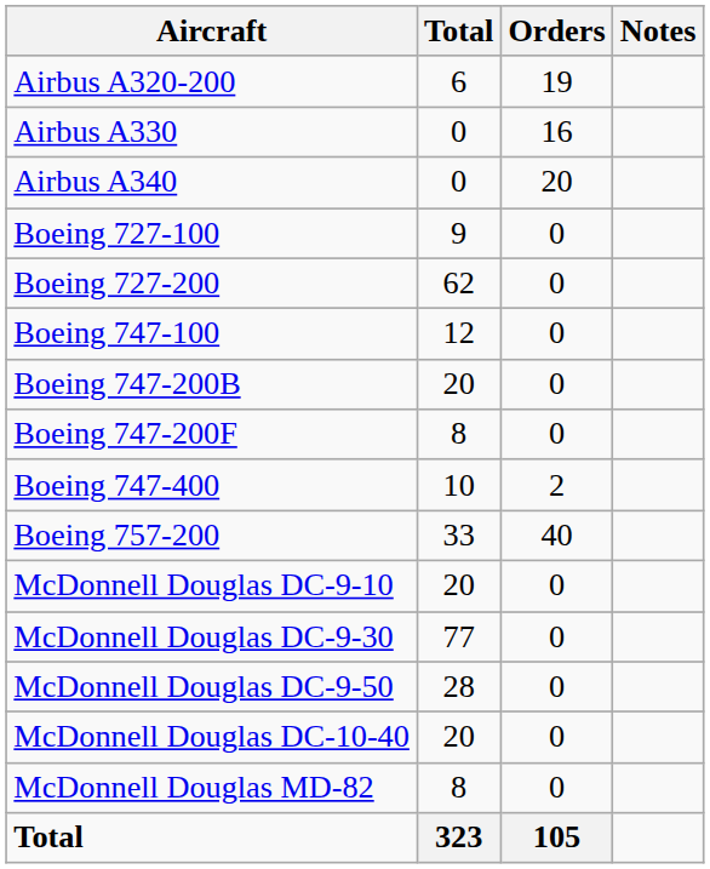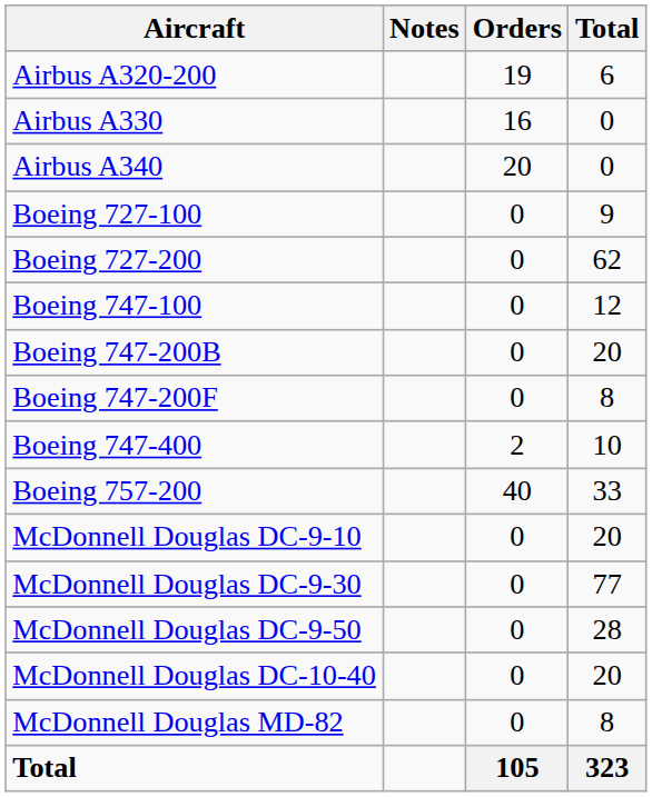 <table class="wikitable" style="margin:0.5em auto">
 <tr>
 <th>Aircraft</th>
+<th>Notes</th>
+<th>Orders</th>
 <th>Total</th>
-<th>Orders</th>
-<th>Notes</th>
 </tr>
 <tr>
 <td><a href='#'>Airbus A320-200</a></td>
+<td></td>
+<td align="center">19</td>
 <td align="center">6</td>
-<td align="center">19</td>
-<td></td>
 </tr>
 <tr>
 <td><a href='#'>Airbus A330</a></td>
+<td></td>
+<td align="center">16</td>
 <td align="center">0</td>
-<td align="center">16</td>
-<td></td>
 </tr>
 <tr>
 <td><a href='#'>Airbus A340</a></td>
+<td></td>
+<td align="center">20</td>
 <td align="center">0</td>
-<td align="center">20</td>
-<td></td>
 </tr>
 <tr>
 <td><a href='#'>Boeing 727-100</a></td>
+<td></td>
+<td align="center">0</td>
 <td align="center">9</td>
-<td align="center">0</td>
-<td></td>
 </tr>
 <tr>
 <td><a href='#'>Boeing 727-200</a></td>
+<td></td>
+<td align="center">0</td>
 <td align="center">62</td>
-<td align="center">0</td>
-<td></td>
 </tr>
 <tr>
 <td><a href='#'>Boeing 747-100</a></td>
+<td></td>
+<td align="center">0</td>
 <td align="center">12</td>
-<td align="center">0</td>
-<td></td>
 </tr>
 <tr>
 <td><a href='#'>Boeing 747-200B</a></td>
+<td></td>
+<td align="center">0</td>
 <td align="center">20</td>
-<td align="center">0</td>
-<td></td>
 </tr>
 <tr>
 <td><a href='#'>Boeing 747-200F</a></td>
+<td></td>
+<td align="center">0</td>
 <td align="center">8</td>
-<td align="center">0</td>
-<td></td>
 </tr>
 <tr>
 <td><a href='#'>Boeing 747-400</a></td>
+<td></td>
+<td align="center">2</td>
 <td align="center">10</td>
-<td align="center">2</td>
-<td></td>
 </tr>
 <tr>
 <td><a href='#'>Boeing 757-200</a></td>
+<td></td>
+<td align="center">40</td>
 <td align="center">33</td>
-<td align="center">40</td>
-<td></td>
 </tr>
 <tr>
 <td><a href='#'>McDonnell Douglas DC-9-10</a></td>
+<td></td>
+<td align="center">0</td>
 <td align="center">20</td>
-<td align="center">0</td>
-<td></td>
 </tr>
 <tr>
 <td><a href='#'>McDonnell Douglas DC-9-30</a></td>
+<td></td>
+<td align="center">0</td>
 <td align="center">77</td>
-<td align="center">0</td>
-<td></td>
 </tr>
 <tr>
 <td><a href='#'>McDonnell Douglas DC-9-50</a></td>
+<td></td>
+<td align="center">0</td>
 <td align="center">28</td>
-<td align="center">0</td>
-<td></td>
 </tr>
 <tr>
 <td><a href='#'>McDonnell Douglas DC-10-40</a></td>
+<td></td>
+<td align="center">0</td>
 <td align="center">20</td>
-<td align="center">0</td>
-<td></td>
 </tr>
 <tr>
 <td><a href='#'>McDonnell Douglas MD-82</a></td>
+<td></td>
+<td align="center">0</td>
 <td align="center">8</td>
-<td align="center">0</td>
-<td></td>
 </tr>
 <tr>
 <td><strong>Total</strong></td>
+<td></td>
+<th>105</th>
 <th>323</th>
-<th>105</th>
-<td></td>
 </tr>
 </table>
